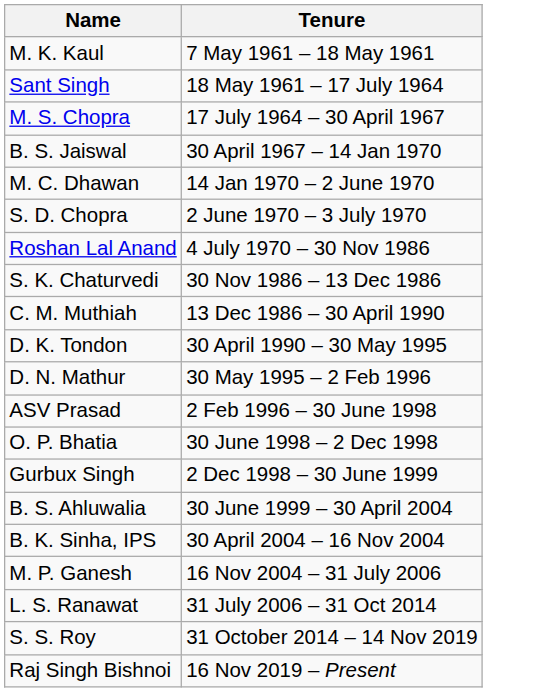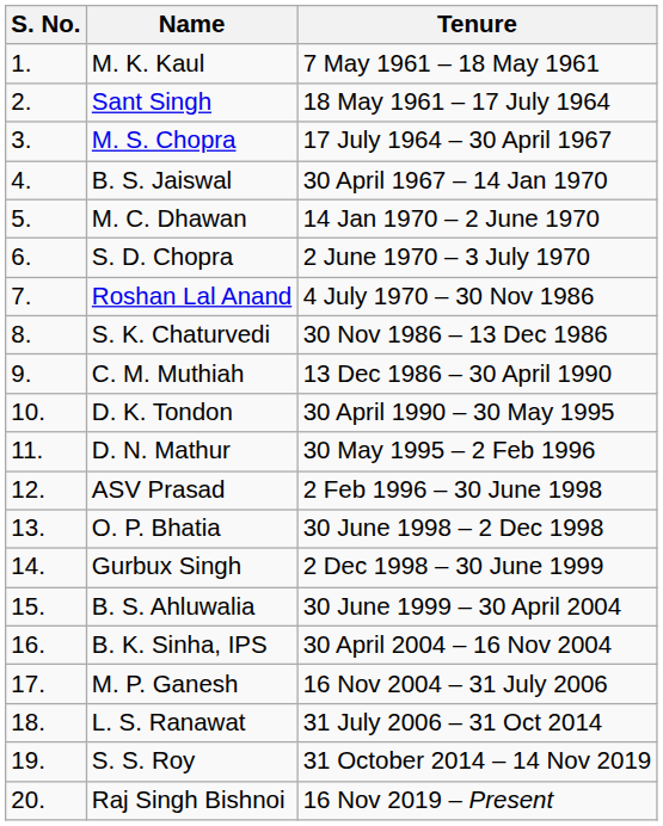 <table class="wikitable">
 <tr>
+<th>S. No.</th>
 <th>Name</th>
 <th>Tenure</th>
 </tr>
 <tr>
+<td>1.</td>
 <td>M. K. Kaul</td>
 <td>7 May 1961 – 18 May 1961</td>
 </tr>
 <tr>
+<td>2.</td>
 <td><a href='#'>Sant Singh</a></td>
 <td>18 May 1961 – 17 July 1964</td>
 </tr>
 <tr>
+<td>3.</td>
 <td><a href='#'>M. S. Chopra</a></td>
 <td>17 July 1964 – 30 April 1967</td>
 </tr>
 <tr>
+<td>4.</td>
 <td>B. S. Jaiswal</td>
 <td>30 April 1967 – 14 Jan 1970</td>
 </tr>
 <tr>
+<td>5.</td>
 <td>M. C. Dhawan</td>
 <td>14 Jan 1970 – 2 June 1970</td>
 </tr>
 <tr>
+<td>6.</td>
 <td>S. D. Chopra</td>
 <td>2 June 1970 – 3 July 1970</td>
 </tr>
 <tr>
+<td>7.</td>
 <td><a href='#'>Roshan Lal Anand</a></td>
 <td>4 July 1970 – 30 Nov 1986</td>
 </tr>
 <tr>
+<td>8.</td>
 <td>S. K. Chaturvedi</td>
 <td>30 Nov 1986 – 13 Dec 1986</td>
 </tr>
 <tr>
+<td>9.</td>
 <td>C. M. Muthiah</td>
 <td>13 Dec 1986 – 30 April 1990</td>
 </tr>
 <tr>
+<td>10.</td>
 <td>D. K. Tondon</td>
 <td>30 April 1990 – 30 May 1995</td>
 </tr>
 <tr>
+<td>11.</td>
 <td>D. N. Mathur</td>
 <td>30 May 1995 – 2 Feb 1996</td>
 </tr>
 <tr>
+<td>12.</td>
 <td>ASV Prasad</td>
 <td>2 Feb 1996 – 30 June 1998</td>
 </tr>
 <tr>
+<td>13.</td>
 <td>O. P. Bhatia</td>
 <td>30 June 1998 – 2 Dec 1998</td>
 </tr>
 <tr>
+<td>14.</td>
 <td>Gurbux Singh</td>
 <td>2 Dec 1998 – 30 June 1999</td>
 </tr>
 <tr>
+<td>15.</td>
 <td>B. S. Ahluwalia</td>
 <td>30 June 1999 – 30 April 2004</td>
 </tr>
 <tr>
+<td>16.</td>
 <td>B. K. Sinha, IPS</td>
 <td>30 April 2004 – 16 Nov 2004</td>
 </tr>
 <tr>
+<td>17.</td>
 <td>M. P. Ganesh</td>
 <td>16 Nov 2004 – 31 July 2006</td>
 </tr>
 <tr>
+<td>18.</td>
 <td>L. S. Ranawat</td>
 <td>31 July 2006 – 31 Oct 2014</td>
 </tr>
 <tr>
+<td>19.</td>
 <td>S. S. Roy</td>
 <td>31 October 2014 – 14 Nov 2019</td>
 </tr>
 <tr>
+<td>20.</td>
 <td>Raj Singh Bishnoi</td>
 <td>16 Nov 2019 – <em>Present</em></td>
 </tr>
 </table>
